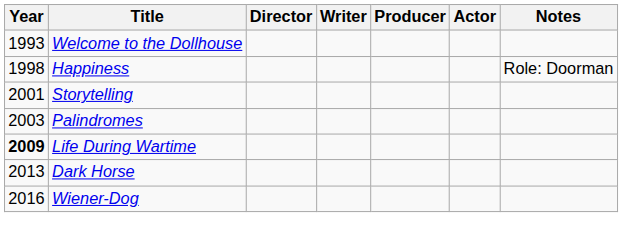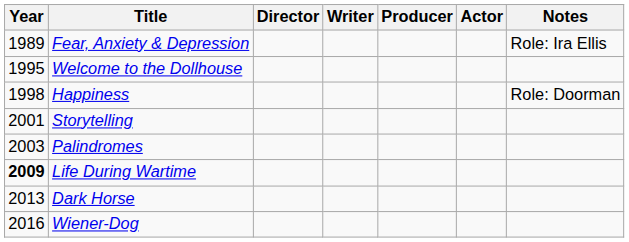 <table class="wikitable unsortable">
 <tr>
 <th>Year</th>
 <th>Title</th>
 <th>Director</th>
 <th>Writer</th>
 <th>Producer</th>
 <th>Actor</th>
 <th>Notes</th>
 </tr>
 <tr>
-<td>1993</td>
+<td>1989</td>
+<td><em><a href='#'>Fear, Anxiety & Depression</a></em></td>
+<td></td>
+<td></td>
+<td></td>
+<td></td>
+<td>Role: Ira Ellis</td>
+</tr>
+<tr>
+<td>1995</td>
 <td><em><a href='#'>Welcome to the Dollhouse</a></em></td>
 <td></td>
 <td></td>
 <td></td>
 <td></td>
 <td></td>
 </tr>
 <tr>
 <td>1998</td>
 <td><em><a href='#'>Happiness</a></em></td>
 <td></td>
 <td></td>
 <td></td>
 <td></td>
 <td>Role: Doorman</td>
 </tr>
 <tr>
 <td>2001</td>
 <td><em><a href='#'>Storytelling</a></em></td>
 <td></td>
 <td></td>
 <td></td>
 <td></td>
 <td></td>
 </tr>
 <tr>
 <td>2003</td>
 <td><em><a href='#'>Palindromes</a></em></td>
 <td></td>
 <td></td>
 <td></td>
 <td></td>
 <td></td>
 </tr>
 <tr>
 <td><strong>2009</strong></td>
 <td><em><a href='#'>Life During Wartime</a></em></td>
 <td></td>
 <td></td>
 <td></td>
 <td></td>
 <td></td>
 </tr>
 <tr>
 <td>2013</td>
 <td><em><a href='#'>Dark Horse</a></em></td>
 <td></td>
 <td></td>
 <td></td>
 <td></td>
 <td></td>
 </tr>
 <tr>
 <td>2016</td>
 <td><em><a href='#'>Wiener-Dog</a></em></td>
 <td></td>
 <td></td>
 <td></td>
 <td></td>
 <td></td>
 </tr>
 </table>
